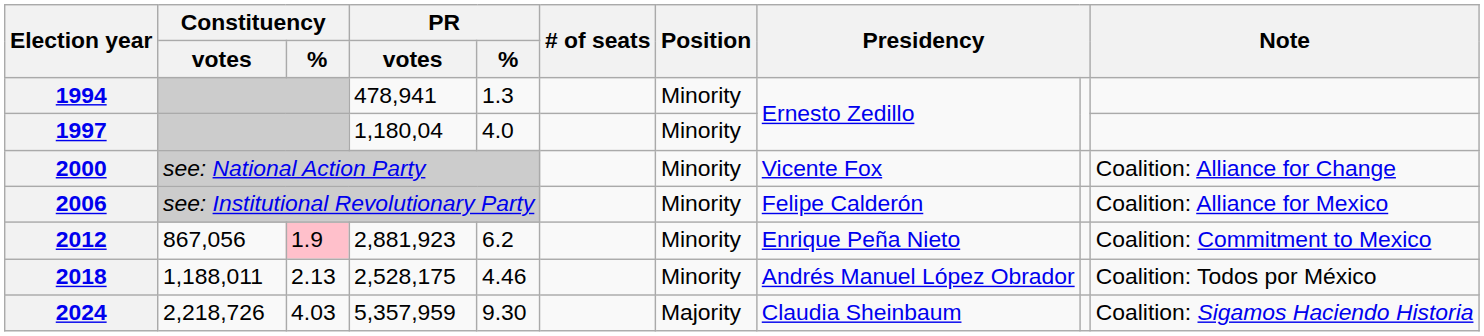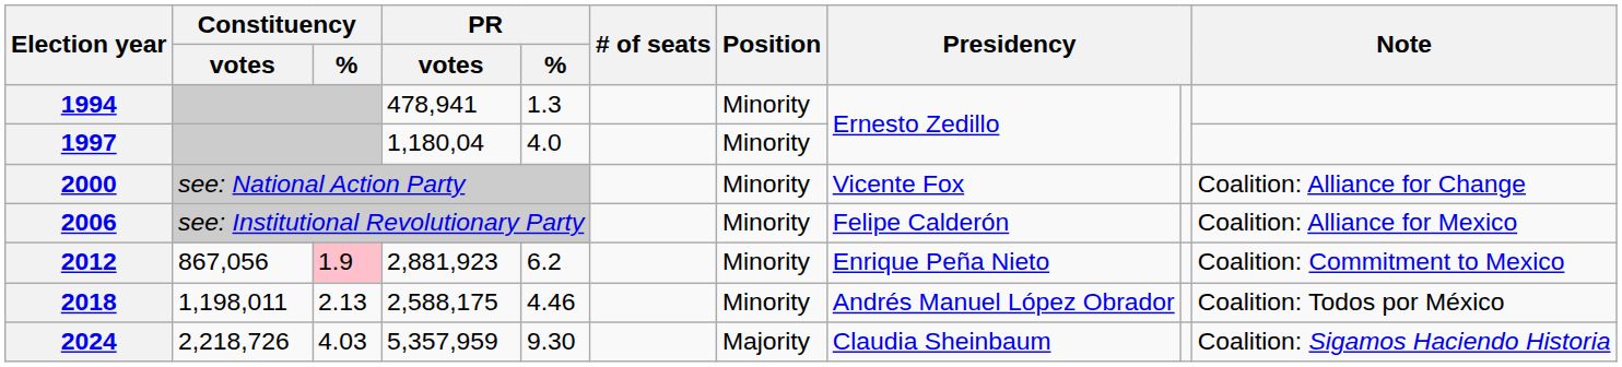 <table class="wikitable">
 <tr>
 <th rowspan="2">Election year</th>
 <th colspan="2">Constituency</th>
 <th colspan="2">PR</th>
 <th rowspan="2"># of seats</th>
 <th rowspan="2">Position</th>
 <th colspan="2" rowspan="2">Presidency</th>
 <th rowspan="2">Note</th>
 </tr>
 <tr>
 <th>votes</th>
 <th>%</th>
 <th>votes</th>
 <th>%</th>
 </tr>
 <tr>
 <th><a href='#'>1994</a></th>
 <td colspan="2" bgcolor="#cccccc"></td>
 <td>478,941</td>
 <td>1.3</td>
 <td></td>
 <td>Minority</td>
 <td rowspan="2"><a href='#'>Ernesto Zedillo</a></td>
 <td rowspan="2"></td>
 <td></td>
 </tr>
 <tr>
 <th><a href='#'>1997</a></th>
 <td colspan="2" bgcolor="#cccccc"></td>
 <td>1,180,04</td>
 <td>4.0</td>
 <td></td>
 <td>Minority</td>
 <td></td>
 </tr>
 <tr>
 <th><a href='#'>2000</a></th>
 <td colspan="4" bgcolor="#cccccc"><em>see: <a href='#'>National Action Party</a></em></td>
 <td></td>
 <td>Minority</td>
 <td><a href='#'>Vicente Fox</a></td>
 <td></td>
 <td>Coalition: <a href='#'>Alliance for Change</a></td>
 </tr>
 <tr>
 <th><a href='#'>2006</a></th>
 <td colspan="4" bgcolor="#cccccc"><em>see: <a href='#'>Institutional Revolutionary Party</a></em></td>
 <td></td>
 <td>Minority</td>
 <td><a href='#'>Felipe Calderón</a></td>
 <td></td>
 <td>Coalition: <a href='#'>Alliance for Mexico</a></td>
 </tr>
 <tr>
 <th><a href='#'>2012</a></th>
 <td>867,056</td>
 <td style="background: pink;">1.9</td>
 <td>2,881,923</td>
 <td>6.2</td>
 <td></td>
 <td>Minority</td>
 <td><a href='#'>Enrique Peña Nieto</a></td>
 <td></td>
 <td>Coalition: <a href='#'>Commitment to Mexico</a></td>
 </tr>
 <tr>
 <th><a href='#'>2018</a></th>
-<td>1,188,011</td>
+<td>1,198,011</td>
 <td>2.13</td>
-<td>2,528,175</td>
+<td>2,588,175</td>
 <td>4.46</td>
 <td></td>
 <td>Minority</td>
 <td><a href='#'>Andrés Manuel López Obrador</a></td>
 <td></td>
 <td>Coalition: Todos por México</td>
 </tr>
 <tr>
 <th><a href='#'>2024</a></th>
 <td>2,218,726</td>
 <td>4.03</td>
 <td>5,357,959</td>
 <td>9.30</td>
 <td></td>
 <td>Majority</td>
 <td><a href='#'>Claudia Sheinbaum</a></td>
 <td></td>
 <td>Coalition: <em><a href='#'>Sigamos Haciendo Historia</a></em></td>
 </tr>
 </table>
